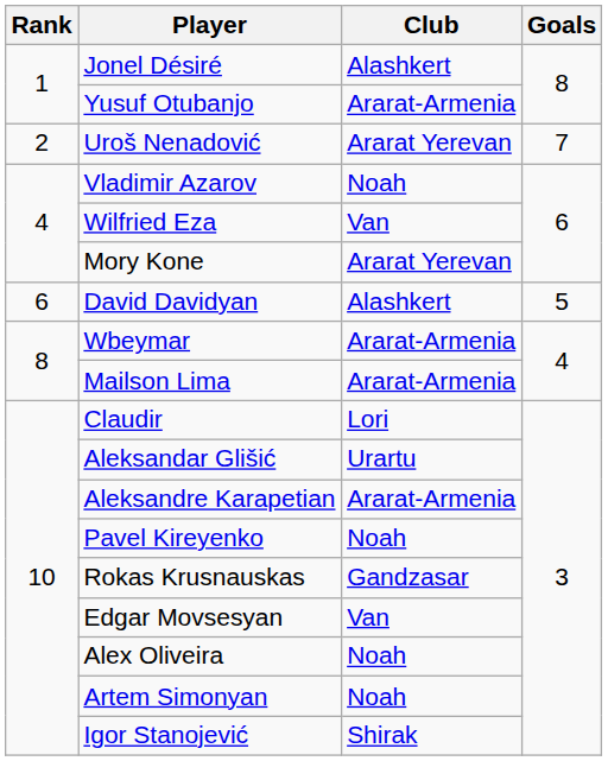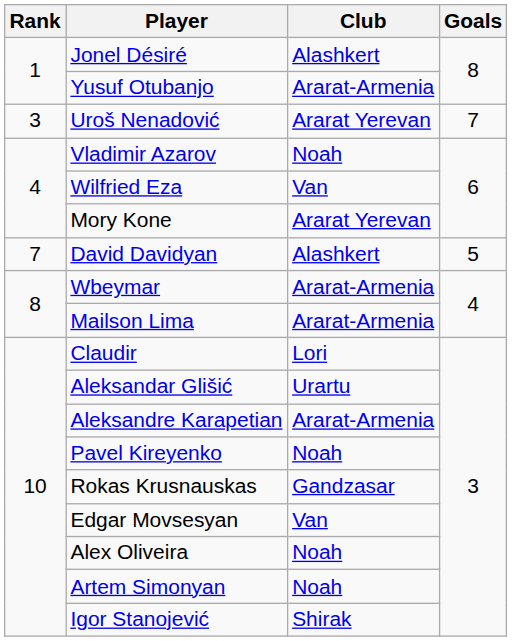 <table class="wikitable" style="text-align:center">
 <tr>
 <th>Rank</th>
 <th>Player</th>
 <th>Club</th>
 <th>Goals</th>
 </tr>
 <tr>
 <td rowspan="2">1</td>
 <td align="left"> <a href='#'>Jonel Désiré</a></td>
 <td align="left"><a href='#'>Alashkert</a></td>
 <td rowspan="2">8</td>
 </tr>
 <tr>
 <td align="left"> <a href='#'>Yusuf Otubanjo</a></td>
 <td align="left"><a href='#'>Ararat-Armenia</a></td>
 </tr>
 <tr>
-<td>2</td>
+<td>3</td>
 <td align="left"> <a href='#'>Uroš Nenadović</a></td>
 <td align="left"><a href='#'>Ararat Yerevan</a></td>
 <td>7</td>
 </tr>
 <tr>
 <td rowspan="3">4</td>
 <td align="left"> <a href='#'>Vladimir Azarov</a></td>
 <td align="left"><a href='#'>Noah</a></td>
 <td rowspan="3">6</td>
 </tr>
 <tr>
 <td align="left"> <a href='#'>Wilfried Eza</a></td>
 <td align="left"><a href='#'>Van</a></td>
 </tr>
 <tr>
 <td align="left"> Mory Kone</td>
 <td align="left"><a href='#'>Ararat Yerevan</a></td>
 </tr>
 <tr>
-<td>6</td>
+<td>7</td>
 <td align="left"> <a href='#'>David Davidyan</a></td>
 <td align="left"><a href='#'>Alashkert</a></td>
 <td>5</td>
 </tr>
 <tr>
 <td rowspan="2">8</td>
 <td align="left"> <a href='#'>Wbeymar</a></td>
 <td align="left"><a href='#'>Ararat-Armenia</a></td>
 <td rowspan="2">4</td>
 </tr>
 <tr>
 <td align="left"> <a href='#'>Mailson Lima</a></td>
 <td align="left"><a href='#'>Ararat-Armenia</a></td>
 </tr>
 <tr>
 <td rowspan="9">10</td>
 <td align="left"> <a href='#'>Claudir</a></td>
 <td align="left"><a href='#'>Lori</a></td>
 <td rowspan="9">3</td>
 </tr>
 <tr>
 <td align="left"> <a href='#'>Aleksandar Glišić</a></td>
 <td align="left"><a href='#'>Urartu</a></td>
 </tr>
 <tr>
 <td align="left"> <a href='#'>Aleksandre Karapetian</a></td>
 <td align="left"><a href='#'>Ararat-Armenia</a></td>
 </tr>
 <tr>
 <td align="left"> <a href='#'>Pavel Kireyenko</a></td>
 <td align="left"><a href='#'>Noah</a></td>
 </tr>
 <tr>
 <td align="left"> Rokas Krusnauskas</td>
 <td align="left"><a href='#'>Gandzasar</a></td>
 </tr>
 <tr>
 <td align="left"> Edgar Movsesyan</td>
 <td align="left"><a href='#'>Van</a></td>
 </tr>
 <tr>
 <td align="left"> Alex Oliveira</td>
 <td align="left"><a href='#'>Noah</a></td>
 </tr>
 <tr>
 <td align="left"> <a href='#'>Artem Simonyan</a></td>
 <td align="left"><a href='#'>Noah</a></td>
 </tr>
 <tr>
 <td align="left"> <a href='#'>Igor Stanojević</a></td>
 <td align="left"><a href='#'>Shirak</a></td>
 </tr>
 </table>
